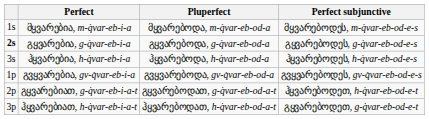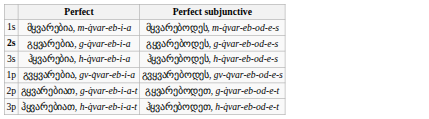 <table class="wikitable" style="text-align:center;">
 <tr>
 <th> </th>
 <th>Perfect</th>
-<th>Pluperfect</th>
 <th>Perfect subjunctive</th>
 </tr>
 <tr>
 <td>1s</td>
 <td>მყვარებია, <em>m-q̇var-eb-i-a</em></td>
-<td>მყვარებოდა, <em>m-q̇var-eb-od-a</em></td>
 <td>მყვარებოდეს, <em>m-q̇var-eb-od-e-s</em></td>
 </tr>
 <tr>
 <td><strong>2s</strong></td>
 <td>გყვარებია, <em>g-q̇var-eb-i-a</em></td>
-<td>გყვარებოდა, <em>g-q̇var-eb-od-a</em></td>
 <td>გყვარებოდეს, <em>g-q̇var-eb-od-e-s</em></td>
 </tr>
 <tr>
 <td>3s</td>
 <td>ჰყვარებია, <em>h-q̇var-eb-i-a</em></td>
-<td>ჰყვარებოდა, <em>h-q̇var-eb-od-a</em></td>
 <td>ჰყვარებოდეს, <em>h-q̇var-eb-od-e-s</em></td>
 </tr>
 <tr>
 <td>1p</td>
 <td>გვყვარებია, <em>gv-q̇var-eb-i-a</em></td>
-<td>გვყვარებოდა, <em>gv-q̇var-eb-od-a</em></td>
 <td>გვყვარებოდეს, <em>gv-q̇var-eb-od-e-s</em></td>
 </tr>
 <tr>
 <td>2p</td>
 <td>გყვარებიათ, <em>g-q̇var-eb-i-a-t</em></td>
-<td>გყვარებოდათ, <em>g-q̇var-eb-od-a-t</em></td>
-<td>ჰყვარებოდეთ, <em>h-q̇var-eb-od-e-t</em></td>
+<td>გყვარებოდეთ, <em>g-q̇var-eb-od-e-t</em></td>
 </tr>
 <tr>
 <td>3p</td>
 <td>ჰყვარებიათ, <em>h-q̇var-eb-i-a-t</em></td>
-<td>ჰყვარებოდათ, <em>h-q̇var-eb-od-a-t</em></td>
-<td>გყვარებოდეთ, <em>g-q̇var-eb-od-e-t</em></td>
+<td>ჰყვარებოდეთ, <em>h-q̇var-eb-od-e-t</em></td>
 </tr>
 </table>
